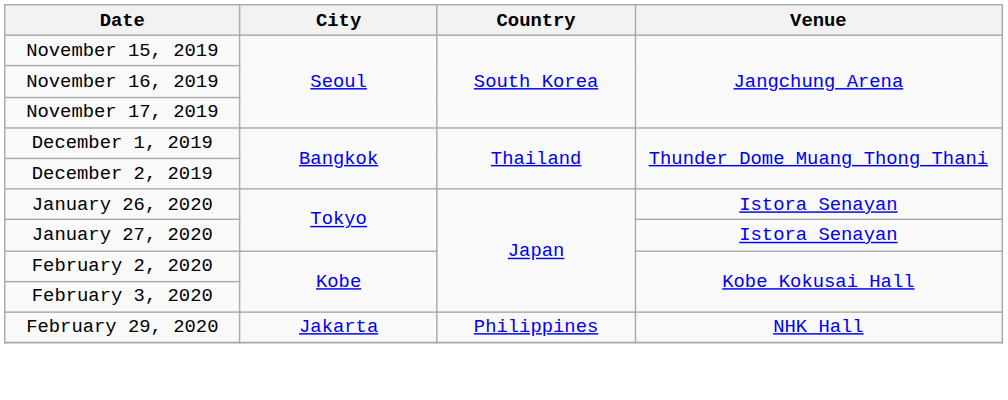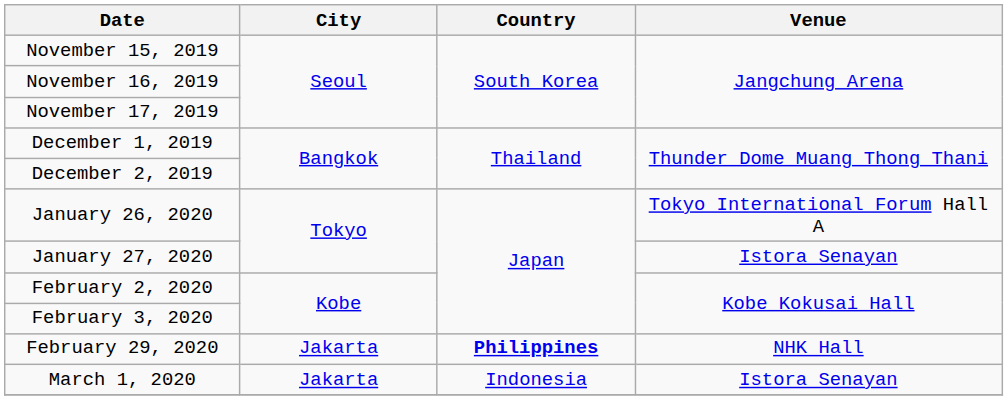 <table class="wikitable" style="text-align:center;">
 <tr>
 <th scope="col" style="width:12em;">Date</th>
 <th scope="col" style="width:10em;">City</th>
 <th scope="col" style="width:10em;">Country</th>
 <th scope="col" style="width:19em;">Venue</th>
 </tr>
 <tr>
 <td>November 15, 2019</td>
 <td rowspan="3"><a href='#'>Seoul</a></td>
 <td rowspan="3"><a href='#'>South Korea</a></td>
 <td rowspan="3"><a href='#'>Jangchung Arena</a></td>
 </tr>
 <tr rowspan="3"|>
 <td>November 16, 2019</td>
 </tr>
 <tr>
 <td>November 17, 2019</td>
 </tr>
 <tr>
 <td>December 1, 2019</td>
 <td rowspan="2"><a href='#'>Bangkok</a></td>
 <td rowspan="2"><a href='#'>Thailand</a></td>
 <td rowspan="2"><a href='#'> Thunder Dome Muang Thong Thani</a></td>
 </tr>
 <tr>
 <td>December 2, 2019</td>
 </tr>
 <tr>
 <td>January 26, 2020</td>
 <td rowspan="2"><a href='#'>Tokyo</a></td>
 <td rowspan="4"><a href='#'>Japan</a></td>
-<td><a href='#'> Istora Senayan</a></td>
+<td><a href='#'>Tokyo International Forum</a> Hall A</td>
 </tr>
 <tr>
 <td>January 27, 2020</td>
 <td><a href='#'> Istora Senayan</a></td>
 </tr>
 <tr>
 <td>February 2, 2020</td>
 <td rowspan="2"><a href='#'>Kobe</a></td>
 <td rowspan="2"><a href='#'>Kobe Kokusai Hall</a></td>
 </tr>
 <tr>
 <td>February 3, 2020</td>
 </tr>
 <tr>
 <td>February 29, 2020</td>
 <td><a href='#'>Jakarta</a></td>
-<td><a href='#'>Philippines</a></td>
+<td><strong><a href='#'>Philippines</a></strong></td>
 <td><a href='#'>NHK Hall</a></td>
+</tr>
+<tr>
+<td>March 1, 2020</td>
+<td><a href='#'>Jakarta</a></td>
+<td><a href='#'>Indonesia</a></td>
+<td><a href='#'> Istora Senayan</a></td>
 </tr>
 <tr>
 </tr>
 </table>
